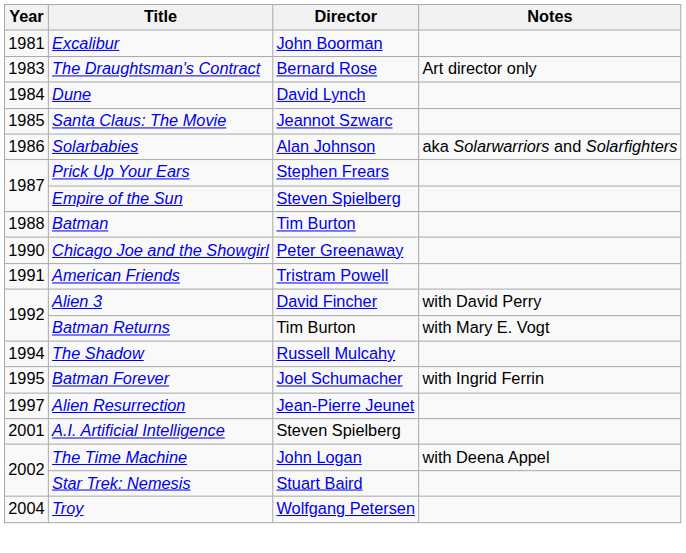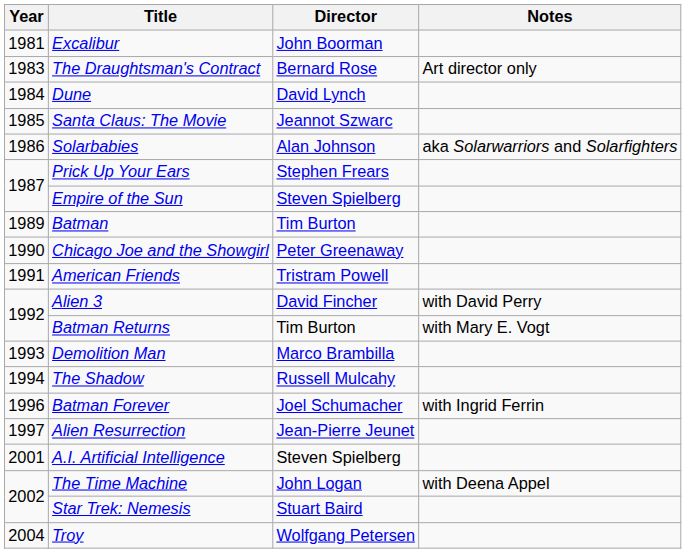 <table class="wikitable sortable">
 <tr>
 <th>Year</th>
 <th>Title</th>
 <th>Director</th>
 <th>Notes</th>
 </tr>
 <tr>
 <td>1981</td>
 <td><em><a href='#'>Excalibur</a></em></td>
 <td><a href='#'>John Boorman</a></td>
 <td></td>
 </tr>
 <tr>
 <td>1983</td>
 <td><em><a href='#'>The Draughtsman's Contract</a></em></td>
 <td><a href='#'>Bernard Rose</a></td>
 <td>Art director only</td>
 </tr>
 <tr>
 <td>1984</td>
 <td><em><a href='#'>Dune</a></em></td>
 <td><a href='#'>David Lynch</a></td>
 <td></td>
 </tr>
 <tr>
 <td>1985</td>
 <td><em><a href='#'>Santa Claus: The Movie</a></em></td>
 <td><a href='#'>Jeannot Szwarc</a></td>
 <td></td>
 </tr>
 <tr>
 <td>1986</td>
 <td><em><a href='#'>Solarbabies</a></em></td>
 <td><a href='#'>Alan Johnson</a></td>
 <td>aka <em>Solarwarriors</em> and <em>Solarfighters</em></td>
 </tr>
 <tr>
 <td rowspan="2">1987</td>
 <td><em><a href='#'>Prick Up Your Ears</a></em></td>
 <td><a href='#'>Stephen Frears</a></td>
 <td></td>
 </tr>
 <tr>
 <td><em><a href='#'>Empire of the Sun</a></em></td>
 <td><a href='#'>Steven Spielberg</a></td>
 <td></td>
 </tr>
 <tr>
-<td>1988</td>
+<td>1989</td>
 <td><em><a href='#'>Batman</a></em></td>
 <td><a href='#'>Tim Burton</a></td>
 <td></td>
 </tr>
 <tr>
 <td>1990</td>
 <td><em><a href='#'>Chicago Joe and the Showgirl</a></em></td>
 <td><a href='#'>Peter Greenaway</a></td>
 <td></td>
 </tr>
 <tr>
 <td>1991</td>
 <td><em><a href='#'>American Friends</a></em></td>
 <td><a href='#'>Tristram Powell</a></td>
 <td></td>
 </tr>
 <tr>
 <td rowspan="2">1992</td>
 <td><em><a href='#'>Alien 3</a></em></td>
 <td><a href='#'>David Fincher</a></td>
 <td>with David Perry</td>
 </tr>
 <tr>
 <td><em><a href='#'>Batman Returns</a></em></td>
 <td>Tim Burton</td>
 <td>with Mary E. Vogt</td>
 </tr>
 <tr>
+<td>1993</td>
+<td><em><a href='#'>Demolition Man</a></em></td>
+<td><a href='#'>Marco Brambilla</a></td>
+<td></td>
+</tr>
+<tr>
 <td>1994</td>
 <td><em><a href='#'>The Shadow</a></em></td>
 <td><a href='#'>Russell Mulcahy</a></td>
 <td></td>
 </tr>
 <tr>
-<td>1995</td>
+<td>1996</td>
 <td><em><a href='#'>Batman Forever</a></em></td>
 <td><a href='#'>Joel Schumacher</a></td>
 <td>with Ingrid Ferrin</td>
 </tr>
 <tr>
 <td>1997</td>
 <td><em><a href='#'>Alien Resurrection</a></em></td>
 <td><a href='#'>Jean-Pierre Jeunet</a></td>
 <td></td>
 </tr>
 <tr>
 <td>2001</td>
 <td><em><a href='#'>A.I. Artificial Intelligence</a></em></td>
 <td>Steven Spielberg</td>
 <td></td>
 </tr>
 <tr>
 <td rowspan="2">2002</td>
 <td><em><a href='#'>The Time Machine</a></em></td>
 <td><a href='#'>John Logan</a></td>
 <td>with Deena Appel</td>
 </tr>
 <tr>
 <td><em><a href='#'>Star Trek: Nemesis</a></em></td>
 <td><a href='#'>Stuart Baird</a></td>
 <td></td>
 </tr>
 <tr>
 <td>2004</td>
 <td><em><a href='#'>Troy</a></em></td>
 <td><a href='#'>Wolfgang Petersen</a></td>
 <td></td>
 </tr>
 </table>
